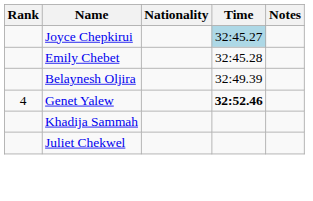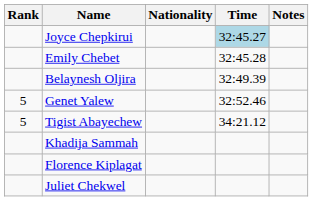 <table class="wikitable sortable" style="text-align:center">
 <tr>
 <th>Rank</th>
 <th>Name</th>
 <th>Nationality</th>
 <th>Time</th>
 <th>Notes</th>
 </tr>
 <tr>
 <td></td>
 <td align=left><a href='#'>Joyce Chepkirui</a></td>
 <td align=left></td>
 <td style="background: lightblue;">32:45.27</td>
 <td></td>
 </tr>
 <tr>
 <td></td>
 <td align=left><a href='#'>Emily Chebet</a></td>
 <td align=left></td>
 <td>32:45.28</td>
 <td></td>
 </tr>
 <tr>
 <td></td>
 <td align=left><a href='#'>Belaynesh Oljira</a></td>
 <td align=left></td>
 <td>32:49.39</td>
 <td></td>
 </tr>
 <tr>
-<td>4</td>
+<td>5</td>
 <td align=left><a href='#'>Genet Yalew</a></td>
 <td align=left></td>
-<td><strong>32:52.46</strong></td>
+<td>32:52.46</td>
+<td></td>
+</tr>
+<tr>
+<td>5</td>
+<td align=left><a href='#'>Tigist Abayechew</a></td>
+<td align=left></td>
+<td>34:21.12</td>
 <td></td>
 </tr>
 <tr>
 <td></td>
 <td align=left><a href='#'>Khadija Sammah</a></td>
+<td align=left></td>
+<td></td>
+<td></td>
+</tr>
+<tr>
+<td></td>
+<td align=left><a href='#'>Florence Kiplagat</a></td>
 <td align=left></td>
 <td></td>
 <td></td>
 </tr>
 <tr>
 <td></td>
 <td align=left><a href='#'>Juliet Chekwel</a></td>
 <td align=left></td>
 <td></td>
 <td></td>
 </tr>
 </table>
